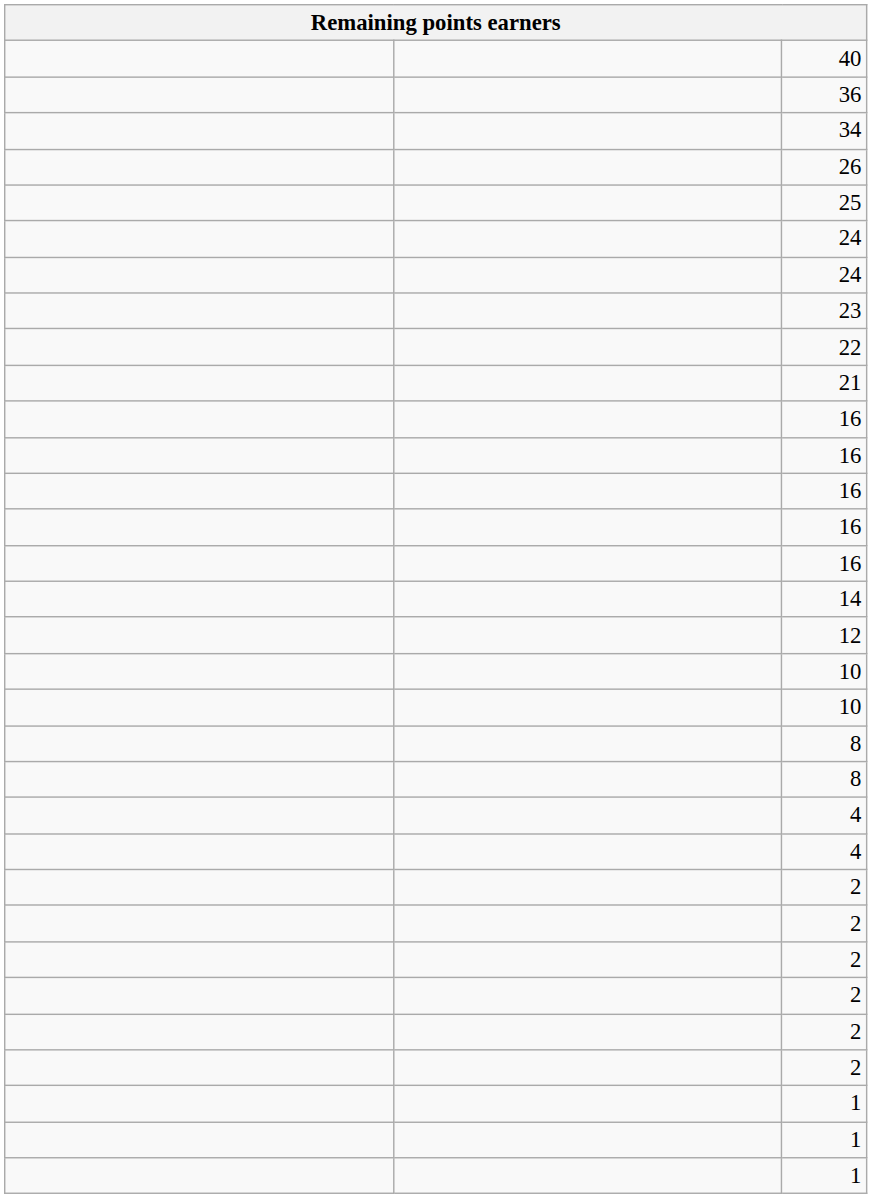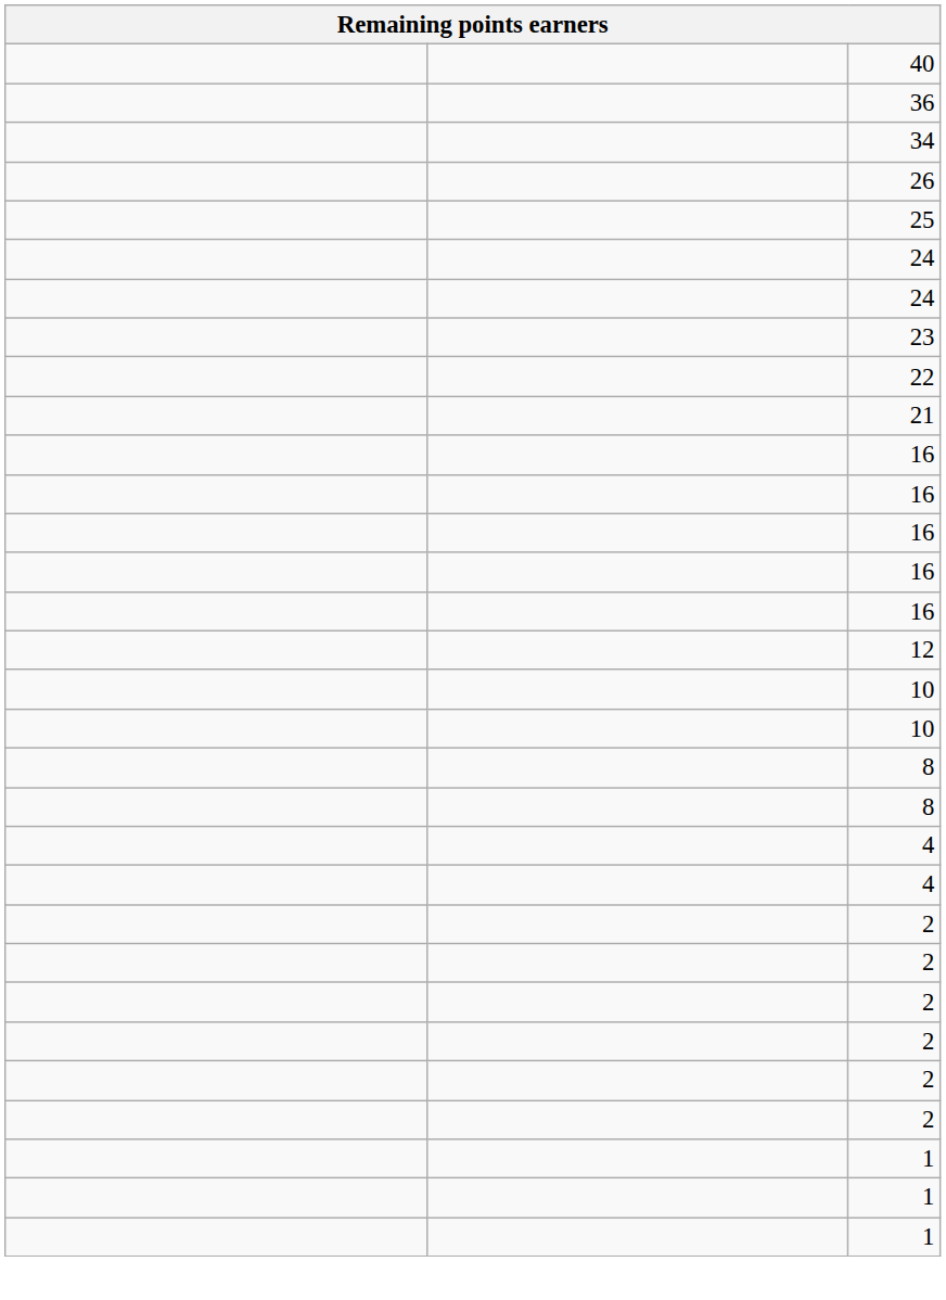 <table class="collapsible collapsed wikitable" style="width:38em; margin-top:0;">
 <tr>
 <th colspan="3">Remaining points earners</th>
 </tr>
 <tr>
 <td></td>
 <td></td>
 <td style="text-align:right;">40</td>
 </tr>
 <tr>
 <td style="width:200px;"></td>
 <td style="width:200px;"></td>
 <td style="width:38px; text-align:right;">36</td>
 </tr>
 <tr>
 <td></td>
 <td></td>
 <td style="text-align:right;">34</td>
 </tr>
 <tr>
 <td></td>
 <td></td>
 <td style="text-align:right;">26</td>
 </tr>
 <tr>
 <td></td>
 <td></td>
 <td style="text-align:right;">25</td>
 </tr>
 <tr>
 <td></td>
 <td></td>
 <td style="text-align:right;">24</td>
 </tr>
 <tr>
 <td></td>
 <td></td>
 <td style="text-align:right;">24</td>
 </tr>
 <tr>
 <td></td>
 <td></td>
 <td style="text-align:right;">23</td>
 </tr>
 <tr>
 <td></td>
 <td></td>
 <td style="text-align:right;">22</td>
 </tr>
 <tr>
 <td></td>
 <td></td>
 <td style="text-align:right;">21</td>
 </tr>
 <tr>
 <td></td>
 <td></td>
 <td style="text-align:right;">16</td>
 </tr>
 <tr>
 <td></td>
 <td></td>
 <td style="text-align:right;">16</td>
 </tr>
 <tr>
 <td></td>
 <td></td>
 <td style="text-align:right;">16</td>
 </tr>
 <tr>
 <td></td>
 <td></td>
 <td style="text-align:right;">16</td>
 </tr>
 <tr>
 <td></td>
 <td></td>
 <td style="text-align:right;">16</td>
 </tr>
 <tr>
 <td></td>
 <td></td>
-<td style="text-align:right;">14</td>
-</tr>
-<tr>
-<td></td>
-<td></td>
 <td style="text-align:right;">12</td>
 </tr>
 <tr>
 <td></td>
 <td></td>
 <td style="text-align:right;">10</td>
 </tr>
 <tr>
 <td></td>
 <td></td>
 <td style="text-align:right;">10</td>
 </tr>
 <tr>
 <td></td>
 <td></td>
 <td style="text-align:right;">8</td>
 </tr>
 <tr>
 <td></td>
 <td></td>
 <td style="text-align:right;">8</td>
 </tr>
 <tr>
 <td></td>
 <td></td>
 <td style="text-align:right;">4</td>
 </tr>
 <tr>
 <td></td>
 <td></td>
 <td style="text-align:right;">4</td>
 </tr>
 <tr>
 <td></td>
 <td></td>
 <td style="text-align:right;">2</td>
 </tr>
 <tr>
 <td></td>
 <td></td>
 <td style="text-align:right;">2</td>
 </tr>
 <tr>
 <td></td>
 <td></td>
 <td style="text-align:right;">2</td>
 </tr>
 <tr>
 <td></td>
 <td></td>
 <td style="text-align:right;">2</td>
 </tr>
 <tr>
 <td></td>
 <td></td>
 <td style="text-align:right;">2</td>
 </tr>
 <tr>
 <td></td>
 <td></td>
 <td style="text-align:right;">2</td>
 </tr>
 <tr>
 <td></td>
 <td></td>
 <td style="text-align:right;">1</td>
 </tr>
 <tr>
 <td></td>
 <td></td>
 <td style="text-align:right;">1</td>
 </tr>
 <tr>
 <td></td>
 <td></td>
 <td style="text-align:right;">1</td>
 </tr>
 </table>
